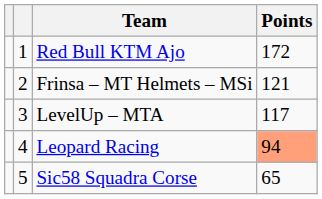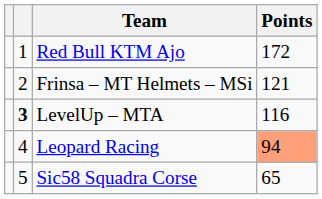 <table class="wikitable" style="font-size: 95%;">
 <tr>
 <th></th>
 <th></th>
 <th>Team</th>
 <th>Points</th>
 </tr>
 <tr>
 <td></td>
 <td align=center>1</td>
 <td> <a href='#'>Red Bull KTM Ajo</a></td>
 <td align=left>172</td>
 </tr>
 <tr>
 <td></td>
 <td align=center>2</td>
 <td> Frinsa – MT Helmets – MSi</td>
 <td align=left>121</td>
 </tr>
 <tr>
 <td></td>
-<td align=center>3</td>
+<td align=center><strong>3</strong></td>
 <td> LevelUp – MTA</td>
-<td align=left>117</td>
+<td align=left>116</td>
 </tr>
 <tr>
 <td></td>
 <td align=center>4</td>
 <td> <a href='#'>Leopard Racing</a></td>
 <td align=left style="background: lightsalmon;">94</td>
 </tr>
 <tr>
 <td></td>
 <td align=center>5</td>
 <td> <a href='#'>Sic58 Squadra Corse</a></td>
 <td align=left>65</td>
 </tr>
 </table>
